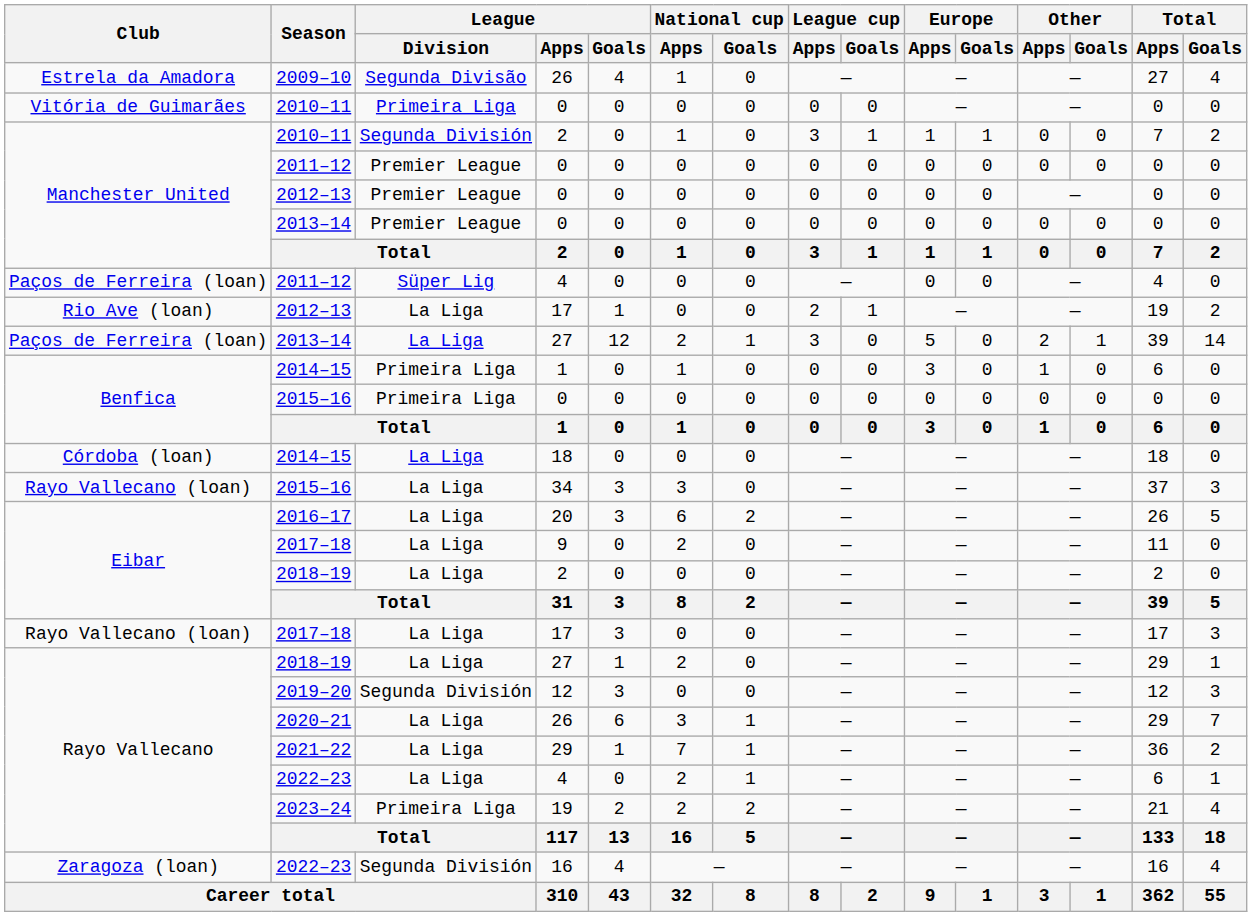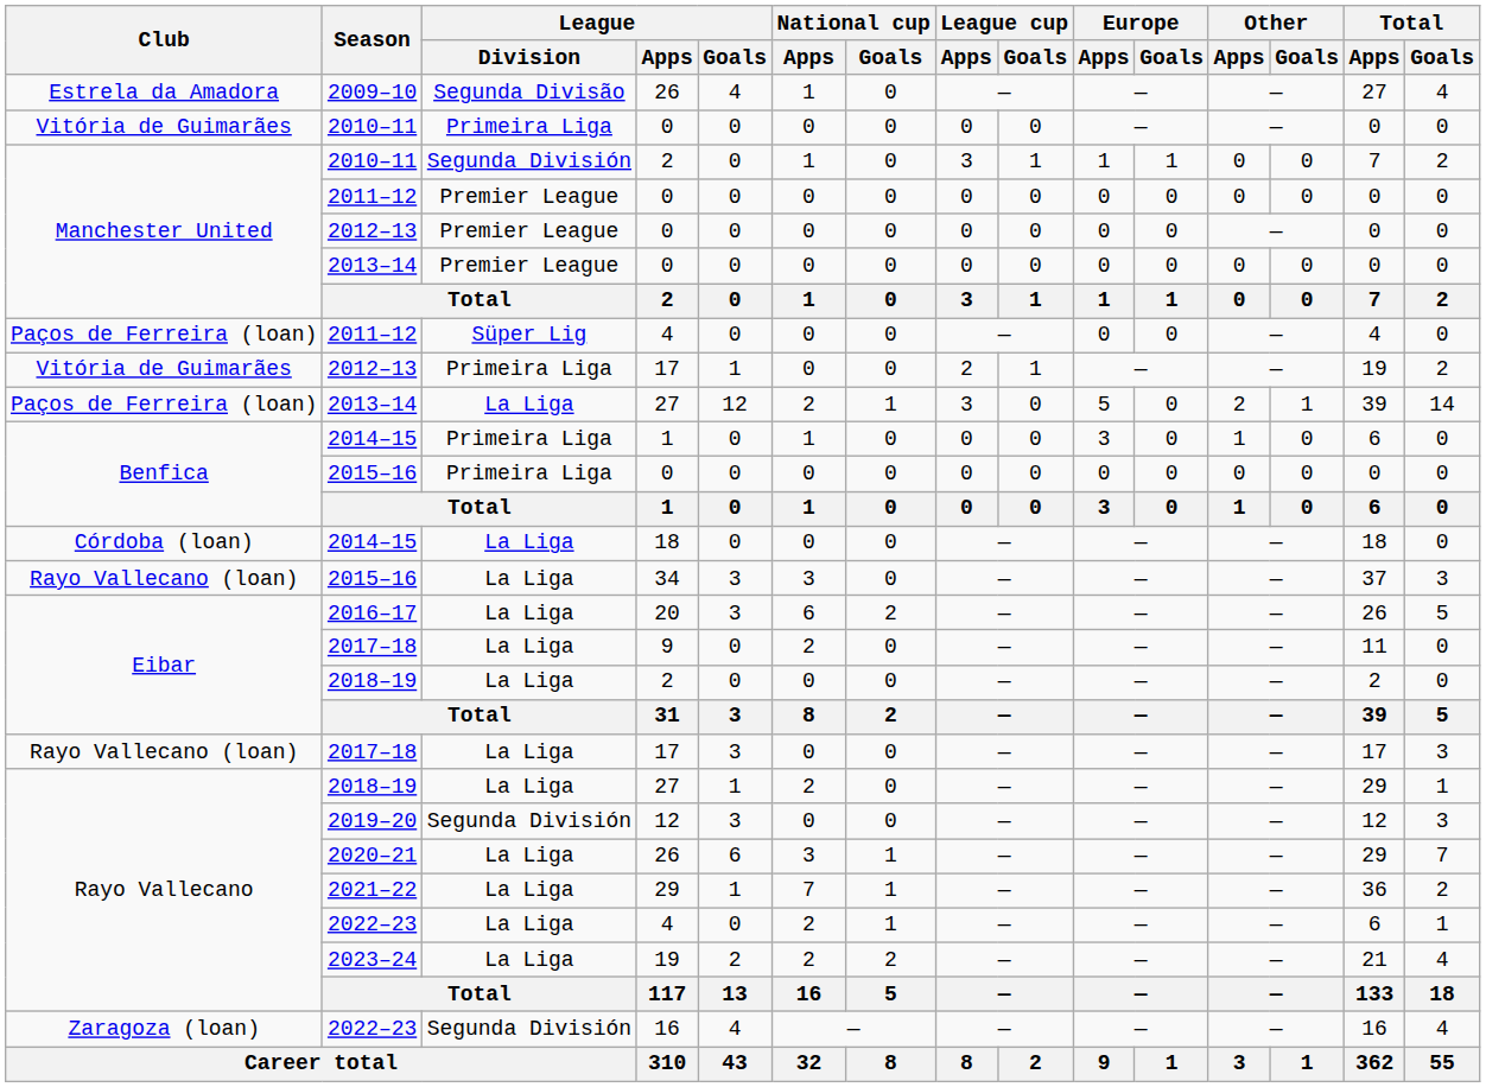 <table class="wikitable" style="text-align:center">
 <tr>
 <th rowspan="2">Club</th>
 <th rowspan="2">Season</th>
 <th colspan="3">League</th>
 <th colspan="2">National cup</th>
 <th colspan="2">League cup</th>
 <th colspan="2">Europe</th>
 <th colspan="2">Other</th>
 <th colspan="2">Total</th>
 </tr>
 <tr>
 <th>Division</th>
 <th>Apps</th>
 <th>Goals</th>
 <th>Apps</th>
 <th>Goals</th>
 <th>Apps</th>
 <th>Goals</th>
 <th>Apps</th>
 <th>Goals</th>
 <th>Apps</th>
 <th>Goals</th>
 <th>Apps</th>
 <th>Goals</th>
 </tr>
 <tr>
 <td><a href='#'>Estrela da Amadora</a></td>
 <td><a href='#'>2009–10</a></td>
 <td><a href='#'>Segunda Divisão</a></td>
 <td>26</td>
 <td>4</td>
 <td>1</td>
 <td>0</td>
 <td colspan="2">—</td>
 <td colspan="2">—</td>
 <td colspan="2">—</td>
 <td>27</td>
 <td>4</td>
 </tr>
 <tr>
 <td><a href='#'>Vitória de Guimarães</a></td>
 <td><a href='#'>2010–11</a></td>
 <td><a href='#'>Primeira Liga</a></td>
 <td>0</td>
 <td>0</td>
 <td>0</td>
 <td>0</td>
 <td>0</td>
 <td>0</td>
 <td colspan="2">—</td>
 <td colspan="2">—</td>
 <td>0</td>
 <td>0</td>
 </tr>
 <tr>
 <td rowspan="5"><a href='#'>Manchester United</a></td>
 <td><a href='#'>2010–11</a></td>
 <td><a href='#'>Segunda División</a></td>
 <td>2</td>
 <td>0</td>
 <td>1</td>
 <td>0</td>
 <td>3</td>
 <td>1</td>
 <td>1</td>
 <td>1</td>
 <td>0</td>
 <td>0</td>
 <td>7</td>
 <td>2</td>
 </tr>
 <tr>
 <td><a href='#'>2011–12</a></td>
 <td>Premier League</td>
 <td>0</td>
 <td>0</td>
 <td>0</td>
 <td>0</td>
 <td>0</td>
 <td>0</td>
 <td>0</td>
 <td>0</td>
 <td>0</td>
 <td>0</td>
 <td>0</td>
 <td>0</td>
 </tr>
 <tr>
 <td><a href='#'>2012–13</a></td>
 <td>Premier League</td>
 <td>0</td>
 <td>0</td>
 <td>0</td>
 <td>0</td>
 <td>0</td>
 <td>0</td>
 <td>0</td>
 <td>0</td>
 <td colspan="2">—</td>
 <td>0</td>
 <td>0</td>
 </tr>
 <tr>
 <td><a href='#'>2013–14</a></td>
 <td>Premier League</td>
 <td>0</td>
 <td>0</td>
 <td>0</td>
 <td>0</td>
 <td>0</td>
 <td>0</td>
 <td>0</td>
 <td>0</td>
 <td>0</td>
 <td>0</td>
 <td>0</td>
 <td>0</td>
 </tr>
 <tr>
 <th colspan="2">Total</th>
 <th>2</th>
 <th>0</th>
 <th>1</th>
 <th>0</th>
 <th>3</th>
 <th>1</th>
 <th>1</th>
 <th>1</th>
 <th>0</th>
 <th>0</th>
 <th>7</th>
 <th>2</th>
 </tr>
 <tr>
 <td><a href='#'>Paços de Ferreira</a> (loan)</td>
 <td><a href='#'>2011–12</a></td>
 <td><a href='#'>Süper Lig</a></td>
 <td>4</td>
 <td>0</td>
 <td>0</td>
 <td>0</td>
 <td colspan="2">—</td>
 <td>0</td>
 <td>0</td>
 <td colspan="2">—</td>
 <td>4</td>
 <td>0</td>
 </tr>
 <tr>
-<td><a href='#'>Rio Ave</a> (loan)</td>
+<td><a href='#'>Vitória de Guimarães</a></td>
 <td><a href='#'>2012–13</a></td>
-<td>La Liga</td>
+<td>Primeira Liga</td>
 <td>17</td>
 <td>1</td>
 <td>0</td>
 <td>0</td>
 <td>2</td>
 <td>1</td>
 <td colspan="2">—</td>
 <td colspan="2">—</td>
 <td>19</td>
 <td>2</td>
 </tr>
 <tr>
 <td><a href='#'>Paços de Ferreira</a> (loan)</td>
 <td><a href='#'>2013–14</a></td>
 <td><a href='#'>La Liga</a></td>
 <td>27</td>
 <td>12</td>
 <td>2</td>
 <td>1</td>
 <td>3</td>
 <td>0</td>
 <td>5</td>
 <td>0</td>
 <td>2</td>
 <td>1</td>
 <td>39</td>
 <td>14</td>
 </tr>
 <tr>
 <td rowspan="3"><a href='#'>Benfica</a></td>
 <td><a href='#'>2014–15</a></td>
 <td>Primeira Liga</td>
 <td>1</td>
 <td>0</td>
 <td>1</td>
 <td>0</td>
 <td>0</td>
 <td>0</td>
 <td>3</td>
 <td>0</td>
 <td>1</td>
 <td>0</td>
 <td>6</td>
 <td>0</td>
 </tr>
 <tr>
 <td><a href='#'>2015–16</a></td>
 <td>Primeira Liga</td>
 <td>0</td>
 <td>0</td>
 <td>0</td>
 <td>0</td>
 <td>0</td>
 <td>0</td>
 <td>0</td>
 <td>0</td>
 <td>0</td>
 <td>0</td>
 <td>0</td>
 <td>0</td>
 </tr>
 <tr>
 <th colspan="2">Total</th>
 <th>1</th>
 <th>0</th>
 <th>1</th>
 <th>0</th>
 <th>0</th>
 <th>0</th>
 <th>3</th>
 <th>0</th>
 <th>1</th>
 <th>0</th>
 <th>6</th>
 <th>0</th>
 </tr>
 <tr>
 <td><a href='#'>Córdoba</a> (loan)</td>
 <td><a href='#'>2014–15</a></td>
 <td><a href='#'>La Liga</a></td>
 <td>18</td>
 <td>0</td>
 <td>0</td>
 <td>0</td>
 <td colspan="2">—</td>
 <td colspan="2">—</td>
 <td colspan="2">—</td>
 <td>18</td>
 <td>0</td>
 </tr>
 <tr>
 <td><a href='#'>Rayo Vallecano</a> (loan)</td>
 <td><a href='#'>2015–16</a></td>
 <td>La Liga</td>
 <td>34</td>
 <td>3</td>
 <td>3</td>
 <td>0</td>
 <td colspan="2">—</td>
 <td colspan="2">—</td>
 <td colspan="2">—</td>
 <td>37</td>
 <td>3</td>
 </tr>
 <tr>
 <td rowspan="4"><a href='#'>Eibar</a></td>
 <td><a href='#'>2016–17</a></td>
 <td>La Liga</td>
 <td>20</td>
 <td>3</td>
 <td>6</td>
 <td>2</td>
 <td colspan="2">—</td>
 <td colspan="2">—</td>
 <td colspan="2">—</td>
 <td>26</td>
 <td>5</td>
 </tr>
 <tr>
 <td><a href='#'>2017–18</a></td>
 <td>La Liga</td>
 <td>9</td>
 <td>0</td>
 <td>2</td>
 <td>0</td>
 <td colspan="2">—</td>
 <td colspan="2">—</td>
 <td colspan="2">—</td>
 <td>11</td>
 <td>0</td>
 </tr>
 <tr>
 <td><a href='#'>2018–19</a></td>
 <td>La Liga</td>
 <td>2</td>
 <td>0</td>
 <td>0</td>
 <td>0</td>
 <td colspan="2">—</td>
 <td colspan="2">—</td>
 <td colspan="2">—</td>
 <td>2</td>
 <td>0</td>
 </tr>
 <tr>
 <th colspan="2">Total</th>
 <th>31</th>
 <th>3</th>
 <th>8</th>
 <th>2</th>
 <th colspan="2">—</th>
 <th colspan="2">—</th>
 <th colspan="2">—</th>
 <th>39</th>
 <th>5</th>
 </tr>
 <tr>
 <td>Rayo Vallecano (loan)</td>
 <td><a href='#'>2017–18</a></td>
 <td>La Liga</td>
 <td>17</td>
 <td>3</td>
 <td>0</td>
 <td>0</td>
 <td colspan="2">—</td>
 <td colspan="2">—</td>
 <td colspan="2">—</td>
 <td>17</td>
 <td>3</td>
 </tr>
 <tr>
 <td rowspan="7">Rayo Vallecano</td>
 <td><a href='#'>2018–19</a></td>
 <td>La Liga</td>
 <td>27</td>
 <td>1</td>
 <td>2</td>
 <td>0</td>
 <td colspan="2">—</td>
 <td colspan="2">—</td>
 <td colspan="2">—</td>
 <td>29</td>
 <td>1</td>
 </tr>
 <tr>
 <td><a href='#'>2019–20</a></td>
 <td>Segunda División</td>
 <td>12</td>
 <td>3</td>
 <td>0</td>
 <td>0</td>
 <td colspan="2">—</td>
 <td colspan="2">—</td>
 <td colspan="2">—</td>
 <td>12</td>
 <td>3</td>
 </tr>
 <tr>
 <td><a href='#'>2020–21</a></td>
 <td>La Liga</td>
 <td>26</td>
 <td>6</td>
 <td>3</td>
 <td>1</td>
 <td colspan="2">—</td>
 <td colspan="2">—</td>
 <td colspan="2">—</td>
 <td>29</td>
 <td>7</td>
 </tr>
 <tr>
 <td><a href='#'>2021–22</a></td>
 <td>La Liga</td>
 <td>29</td>
 <td>1</td>
 <td>7</td>
 <td>1</td>
 <td colspan="2">—</td>
 <td colspan="2">—</td>
 <td colspan="2">—</td>
 <td>36</td>
 <td>2</td>
 </tr>
 <tr>
 <td><a href='#'>2022–23</a></td>
 <td>La Liga</td>
 <td>4</td>
 <td>0</td>
 <td>2</td>
 <td>1</td>
 <td colspan="2">—</td>
 <td colspan="2">—</td>
 <td colspan="2">—</td>
 <td>6</td>
 <td>1</td>
 </tr>
 <tr>
 <td><a href='#'>2023–24</a></td>
-<td>Primeira Liga</td>
+<td>La Liga</td>
 <td>19</td>
 <td>2</td>
 <td>2</td>
 <td>2</td>
 <td colspan="2">—</td>
 <td colspan="2">—</td>
 <td colspan="2">—</td>
 <td>21</td>
 <td>4</td>
 </tr>
 <tr>
 <th colspan="2">Total</th>
 <th>117</th>
 <th>13</th>
 <th>16</th>
 <th>5</th>
 <th colspan="2">—</th>
 <th colspan="2">—</th>
 <th colspan="2">—</th>
 <th>133</th>
 <th>18</th>
 </tr>
 <tr>
 <td><a href='#'>Zaragoza</a> (loan)</td>
 <td><a href='#'>2022–23</a></td>
 <td>Segunda División</td>
 <td>16</td>
 <td>4</td>
 <td colspan="2">—</td>
 <td colspan="2">—</td>
 <td colspan="2">—</td>
 <td colspan="2">—</td>
 <td>16</td>
 <td>4</td>
 </tr>
 <tr>
 <th colspan="3">Career total</th>
 <th>310</th>
 <th>43</th>
 <th>32</th>
 <th>8</th>
 <th>8</th>
 <th>2</th>
 <th>9</th>
 <th>1</th>
 <th>3</th>
 <th>1</th>
 <th>362</th>
 <th>55</th>
 </tr>
 </table>
